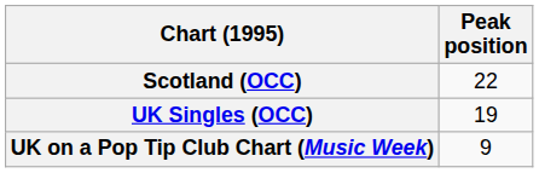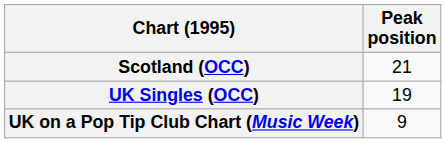 <table class="wikitable sortable plainrowheaders" style="text-align:center">
 <tr>
 <th scope="col">Chart (1995)</th>
 <th scope="col">Peak<br>position</th>
 </tr>
 <tr>
 <th scope="row">Scotland (<a href='#'>OCC</a>)</th>
-<td>22</td>
+<td>21</td>
 </tr>
 <tr>
 <th scope="row"><a href='#'>UK Singles</a> (<a href='#'>OCC</a>)</th>
 <td>19</td>
 </tr>
 <tr>
 <th scope="row">UK on a Pop Tip Club Chart (<em><a href='#'>Music Week</a></em>)</th>
 <td>9</td>
 </tr>
 </table>
